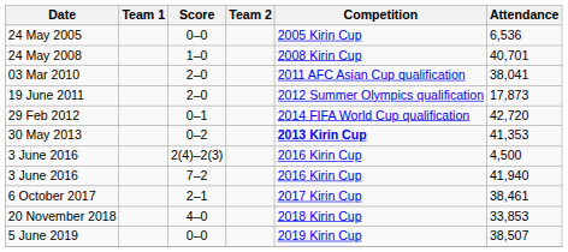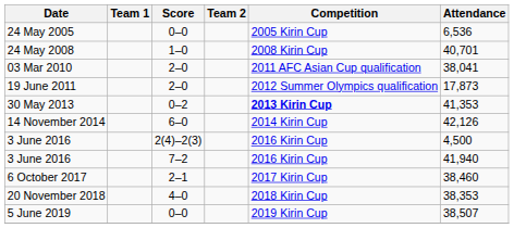 <table class="wikitable">
 <tr>
 <th>Date</th>
 <th>Team 1</th>
 <th>Score</th>
 <th>Team 2</th>
 <th>Competition</th>
 <th>Attendance</th>
 </tr>
 <tr>
 <td>24 May 2005</td>
 <td></td>
 <td style="text-align:center;">0–0</td>
 <td></td>
 <td><a href='#'>2005 Kirin Cup</a></td>
 <td>6,536</td>
 </tr>
 <tr>
 <td>24 May 2008</td>
 <td></td>
 <td style="text-align:center;">1–0</td>
 <td></td>
 <td><a href='#'>2008 Kirin Cup</a></td>
 <td>40,701</td>
 </tr>
 <tr>
 <td>03 Mar 2010</td>
 <td></td>
 <td style="text-align:center;">2–0</td>
 <td></td>
 <td><a href='#'>2011 AFC Asian Cup qualification</a></td>
 <td>38,041</td>
 </tr>
 <tr>
 <td>19 June 2011</td>
 <td></td>
 <td style="text-align:center;">2–0</td>
 <td></td>
 <td><a href='#'>2012 Summer Olympics qualification</a></td>
 <td>17,873</td>
 </tr>
 <tr>
-<td>29 Feb 2012</td>
-<td></td>
-<td style="text-align:center;">0–1</td>
-<td></td>
-<td><a href='#'>2014 FIFA World Cup qualification</a></td>
-<td>42,720</td>
-</tr>
-<tr>
 <td>30 May 2013</td>
 <td></td>
 <td style="text-align:center;">0–2</td>
 <td></td>
 <td><strong><a href='#'>2013 Kirin Cup</a></strong></td>
 <td>41,353</td>
+</tr>
+<tr>
+<td>14 November 2014</td>
+<td></td>
+<td style="text-align:center;">6–0</td>
+<td></td>
+<td><a href='#'>2014 Kirin Cup</a></td>
+<td>42,126</td>
 </tr>
 <tr>
 <td>3 June 2016</td>
 <td></td>
 <td style="text-align:center;">2(4)–2(3)</td>
 <td></td>
 <td><a href='#'>2016 Kirin Cup</a></td>
 <td>4,500</td>
 </tr>
 <tr>
 <td>3 June 2016</td>
 <td></td>
 <td style="text-align:center;">7–2</td>
 <td></td>
 <td><a href='#'>2016 Kirin Cup</a></td>
 <td>41,940</td>
 </tr>
 <tr>
 <td>6 October 2017</td>
 <td></td>
 <td style="text-align:center;">2–1</td>
 <td></td>
 <td><a href='#'>2017 Kirin Cup</a></td>
-<td>38,461</td>
+<td>38,460</td>
 </tr>
 <tr>
 <td>20 November 2018</td>
 <td></td>
 <td style="text-align:center;">4–0</td>
 <td></td>
 <td><a href='#'>2018 Kirin Cup</a></td>
-<td>33,853</td>
+<td>38,353</td>
 </tr>
 <tr>
 <td>5 June 2019</td>
 <td></td>
 <td style="text-align:center;">0–0</td>
 <td></td>
 <td><a href='#'>2019 Kirin Cup</a></td>
 <td>38,507</td>
 </tr>
 <tr>
 </tr>
 </table>
